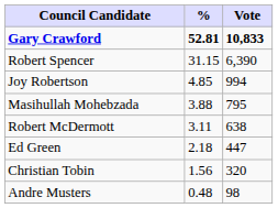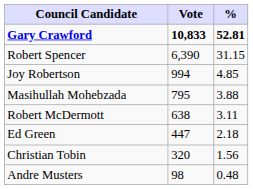 <table class="wikitable sortable">
 <tr>
 <th style="background:#ddf; width:200px;">Council Candidate</th>
+<th style="background:#ddf; width:50px;">Vote</th>
 <th style="background:#ddf; width:30px;">%</th>
-<th style="background:#ddf; width:50px;">Vote</th>
 </tr>
 <tr>
 <td><strong><a href='#'>Gary Crawford</a></strong></td>
+<td><strong>10,833</strong></td>
 <td><strong>52.81</strong></td>
-<td><strong>10,833</strong></td>
 </tr>
 <tr>
 <td>Robert Spencer</td>
+<td>6,390</td>
 <td>31.15</td>
-<td>6,390</td>
 </tr>
 <tr>
 <td>Joy Robertson</td>
+<td>994</td>
 <td>4.85</td>
-<td>994</td>
 </tr>
 <tr>
 <td>Masihullah Mohebzada</td>
+<td>795</td>
 <td>3.88</td>
-<td>795</td>
 </tr>
 <tr>
 <td>Robert McDermott</td>
+<td>638</td>
 <td>3.11</td>
-<td>638</td>
 </tr>
 <tr>
 <td>Ed Green</td>
+<td>447</td>
 <td>2.18</td>
-<td>447</td>
 </tr>
 <tr>
 <td>Christian Tobin</td>
+<td>320</td>
 <td>1.56</td>
-<td>320</td>
 </tr>
 <tr>
 <td>Andre Musters</td>
+<td>98</td>
 <td>0.48</td>
-<td>98</td>
 </tr>
 </table>
